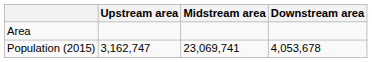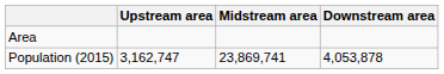 <table class="wikitable">
 <tr>
 <th></th>
 <th>Upstream area</th>
 <th>Midstream area</th>
 <th>Downstream area</th>
 </tr>
 <tr>
 <td>Area</td>
 <td></td>
 <td></td>
 <td></td>
 </tr>
 <tr>
 <td>Population (2015)</td>
 <td>3,162,747</td>
-<td>23,069,741</td>
-<td>4,053,678</td>
+<td>23,869,741</td>
+<td>4,053,878</td>
 </tr>
 </table>
